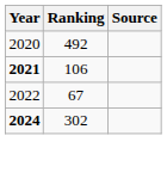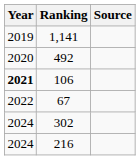 <table class="wikitable" style="text-align:center; font-size: 95%;">
 <tr>
 <th>Year</th>
 <th>Ranking</th>
 <th>Source</th>
+</tr>
+<tr>
+<td>2019</td>
+<td>1,141</td>
+<td></td>
 </tr>
 <tr>
 <td>2020</td>
 <td>492</td>
 <td></td>
 </tr>
 <tr>
 <td><strong>2021</strong></td>
 <td>106</td>
 <td></td>
 </tr>
 <tr>
 <td>2022</td>
 <td>67</td>
 <td></td>
 </tr>
 <tr>
-<td><strong>2024</strong></td>
+<td>2024</td>
 <td>302</td>
 <td></td>
 </tr>
+<tr>
+<td>2024</td>
+<td>216</td>
+<td></td>
+</tr>
 </table>
